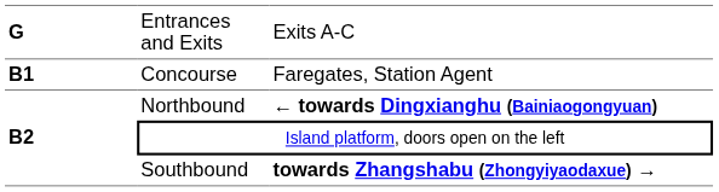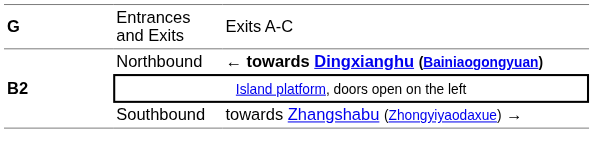 <table cellspacing=0 cellpadding=3>
 <tr>
 <td style="border-top:solid 1px gray;border-bottom:solid 1px gray;" width=100><strong>G</strong></td>
 <td style="border-top:solid 1px gray;border-bottom:solid 1px gray;" width=100>Entrances and Exits</td>
 <td style="border-top:solid 1px gray;border-bottom:solid 1px gray;" width=350>Exits A-C</td>
-</tr>
-<tr>
-<td style="border-bottom:solid 1px gray;"><strong>B1</strong></td>
-<td style="border-bottom:solid 1px gray;">Concourse</td>
-<td style="border-bottom:solid 1px gray;">Faregates, Station Agent</td>
 </tr>
 <tr>
 <td style="border-bottom:solid 1px gray;" rowspan=3><strong>B2</strong></td>
 <td>Northbound</td>
 <td><strong>←  towards <a href='#'>Dingxianghu</a> <small>(<a href='#'>Bainiaogongyuan</a>)</small></strong></td>
 </tr>
 <tr>
 <td style="border-right:solid 2px black;border-left:solid 2px black;border-top:solid 2px black;border-bottom:solid 2px black;text-align:center;" colspan=2><small><a href='#'>Island platform</a>, doors open on the left</small></td>
 </tr>
 <tr>
 <td style="border-bottom:solid 1px gray;">Southbound</td>
-<td style="border-bottom:solid 1px gray;"><strong>  towards <a href='#'>Zhangshabu</a> <small>(<a href='#'>Zhongyiyaodaxue</a>)</small> →</strong></td>
+<td style="border-bottom:solid 1px gray;">  towards <a href='#'>Zhangshabu</a> <small>(<a href='#'>Zhongyiyaodaxue</a>)</small> →</td>
 </tr>
 </table>
